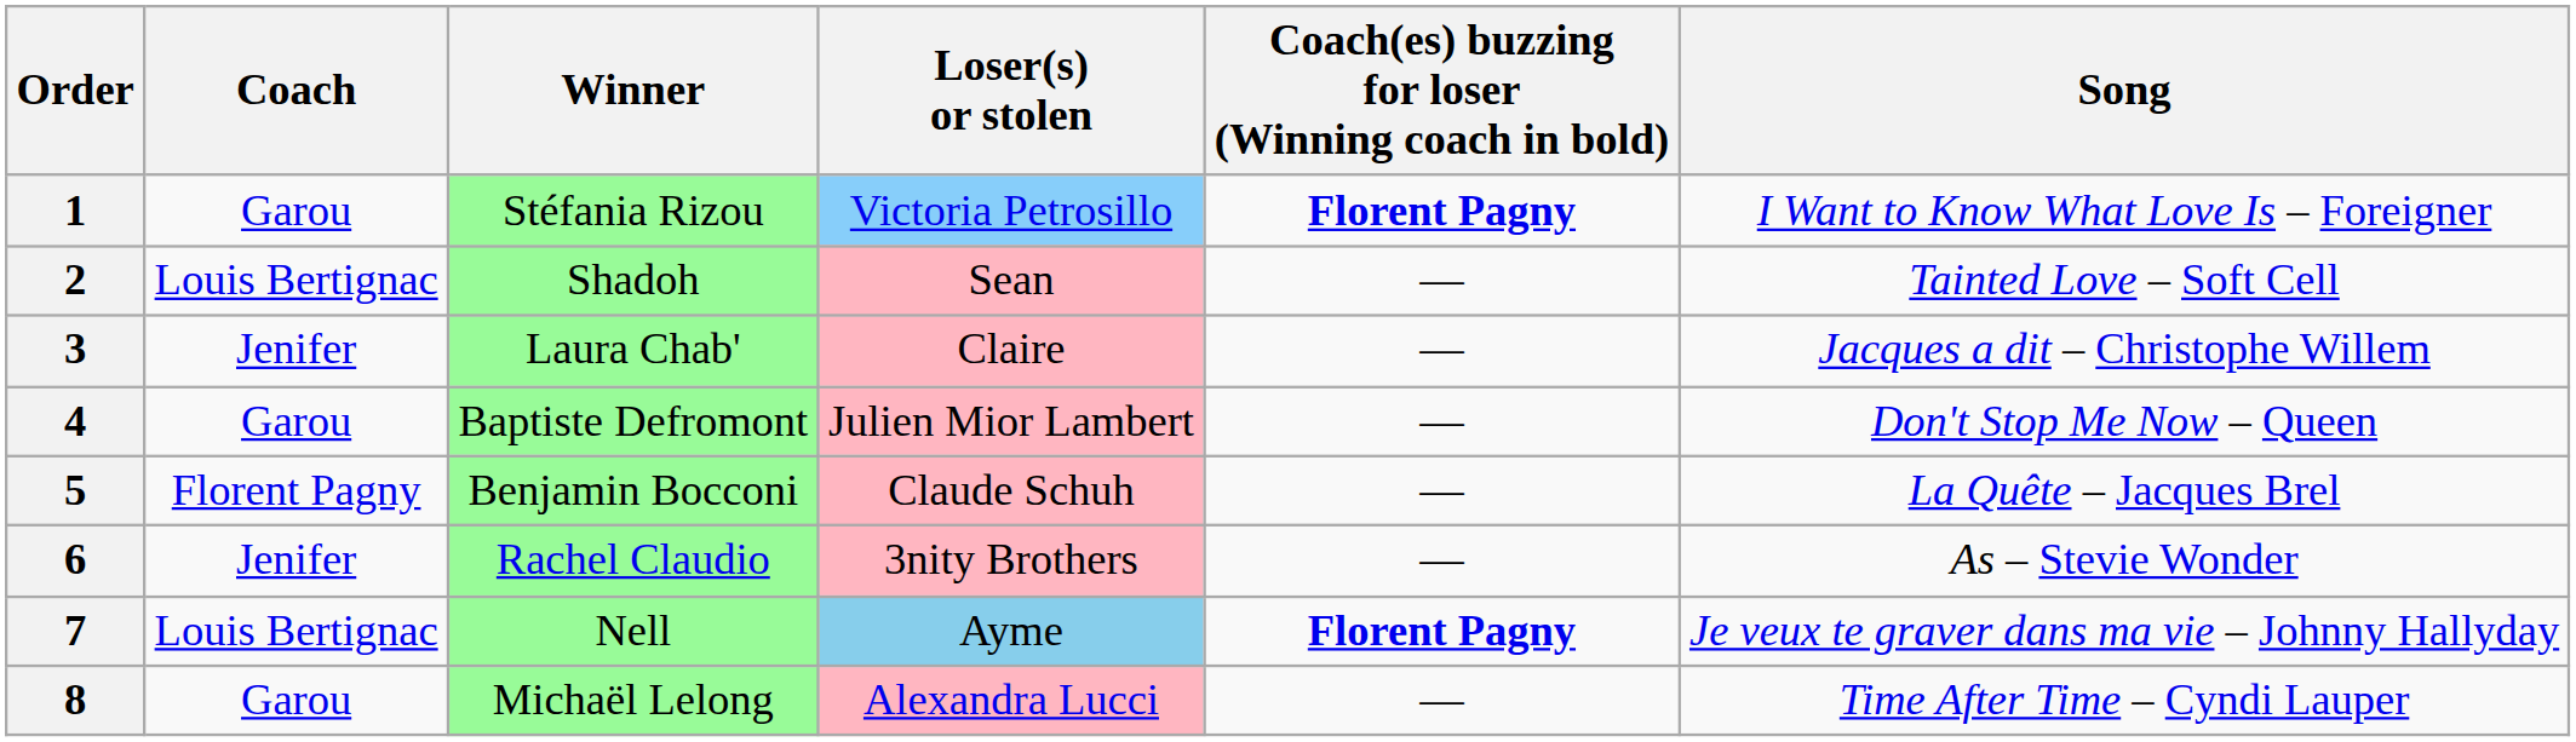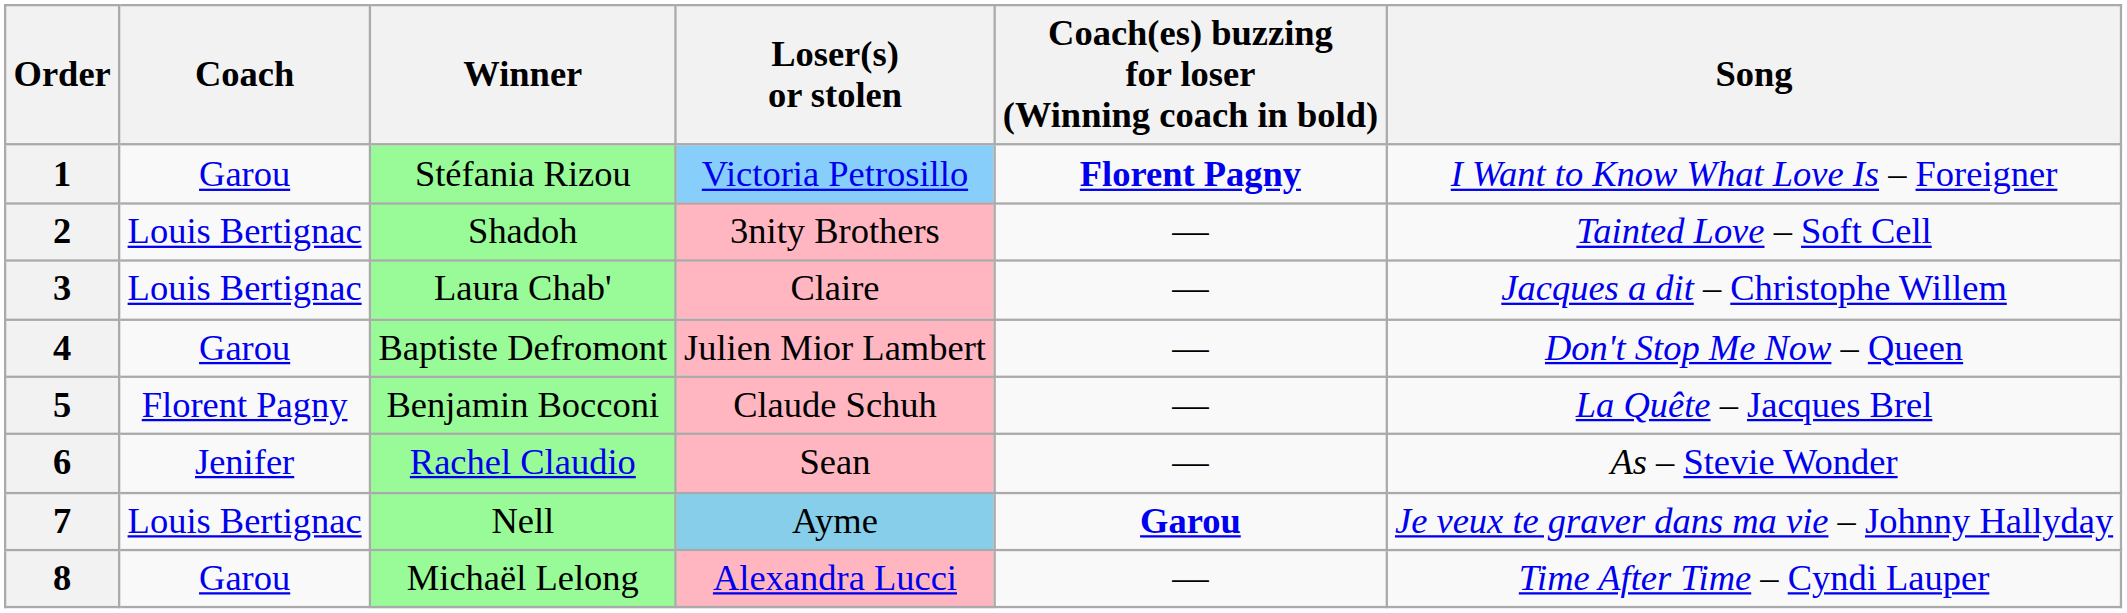 <table class="wikitable" style="font-size:100%; text-align:center">
 <tr>
 <th>Order</th>
 <th>Coach</th>
 <th>Winner</th>
 <th>Loser(s)<br>or stolen</th>
 <th>Coach(es) buzzing<br>for loser <br>(Winning coach in bold)</th>
 <th>Song</th>
 </tr>
 <tr>
 <th>1</th>
 <td><a href='#'>Garou</a></td>
 <td style="background:palegreen;text-align:center;">Stéfania Rizou</td>
 <td style="background:lightskyblue;text-align:center;"><a href='#'>Victoria Petrosillo</a></td>
 <td><strong><a href='#'>Florent Pagny</a></strong></td>
 <td><em><a href='#'>I Want to Know What Love Is</a></em> – <a href='#'>Foreigner</a></td>
 </tr>
 <tr>
 <th>2</th>
 <td><a href='#'>Louis Bertignac</a></td>
 <td style="background:palegreen;text-align:center;">Shadoh</td>
-<td style="background:lightpink;text-align:center;">Sean</td>
+<td style="background:lightpink;text-align:center;">3nity Brothers</td>
 <td>—</td>
 <td><em><a href='#'>Tainted Love</a></em> – <a href='#'>Soft Cell</a></td>
 </tr>
 <tr>
 <th>3</th>
-<td><a href='#'>Jenifer</a></td>
+<td><a href='#'>Louis Bertignac</a></td>
 <td style="background:palegreen;text-align:center;">Laura Chab'</td>
 <td style="background:lightpink;text-align:center;">Claire</td>
 <td>—</td>
 <td><em><a href='#'>Jacques a dit</a></em> – <a href='#'>Christophe Willem</a></td>
 </tr>
 <tr>
 <th>4</th>
 <td><a href='#'>Garou</a></td>
 <td style="background:palegreen;text-align:center;">Baptiste Defromont</td>
 <td style="background:lightpink;text-align:center;">Julien Mior Lambert</td>
 <td>—</td>
 <td><em><a href='#'>Don't Stop Me Now</a></em> – <a href='#'>Queen</a></td>
 </tr>
 <tr>
 <th>5</th>
 <td><a href='#'>Florent Pagny</a></td>
 <td style="background:palegreen;text-align:center;">Benjamin Bocconi</td>
 <td style="background:lightpink;text-align:center;">Claude Schuh</td>
 <td>—</td>
 <td><em><a href='#'>La Quête</a></em> – <a href='#'>Jacques Brel</a></td>
 </tr>
 <tr>
 <th>6</th>
 <td><a href='#'>Jenifer</a></td>
 <td style="background:palegreen;text-align:center;"><a href='#'>Rachel Claudio</a></td>
-<td style="background:lightpink;text-align:center;">3nity Brothers</td>
+<td style="background:lightpink;text-align:center;">Sean</td>
 <td>—</td>
 <td><em>As</em> – <a href='#'>Stevie Wonder</a></td>
 </tr>
 <tr>
 <th>7</th>
 <td><a href='#'>Louis Bertignac</a></td>
 <td style="background:palegreen;text-align:center;">Nell</td>
 <td style="background:skyblue;text-align:center;">Ayme</td>
-<td><strong><a href='#'>Florent Pagny</a></strong></td>
+<td><strong><a href='#'>Garou</a></strong></td>
 <td><em><a href='#'>Je veux te graver dans ma vie</a></em> – <a href='#'>Johnny Hallyday</a></td>
 </tr>
 <tr>
 <th>8</th>
 <td><a href='#'>Garou</a></td>
 <td style="background:palegreen;text-align:center;">Michaël Lelong</td>
 <td style="background:lightpink;text-align:center;"><a href='#'>Alexandra Lucci</a></td>
 <td>—</td>
 <td><em><a href='#'>Time After Time</a></em> – <a href='#'>Cyndi Lauper</a></td>
 </tr>
 </table>
